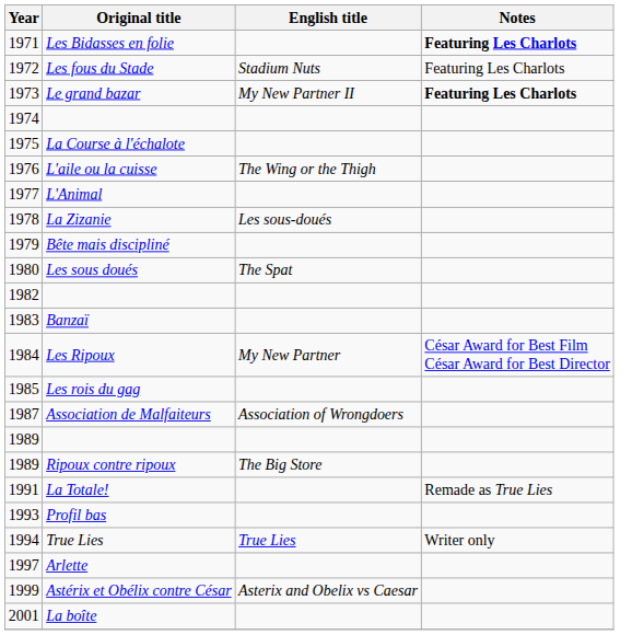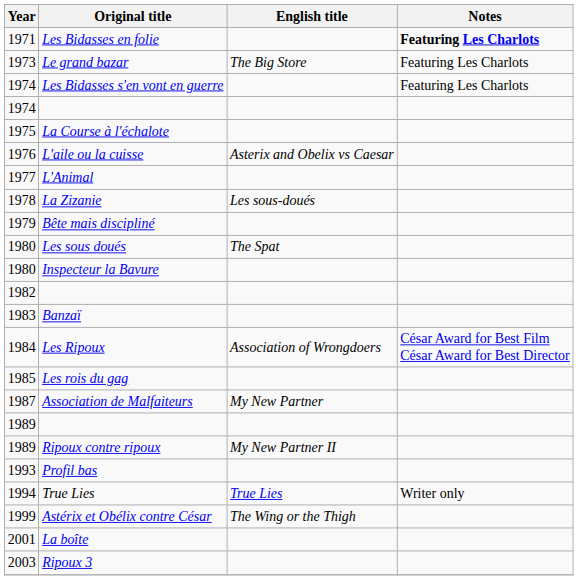 <table class="wikitable" style="font-size: 95%;">
 <tr>
 <th>Year</th>
 <th>Original title</th>
 <th>English title</th>
 <th>Notes</th>
 </tr>
 <tr>
 <td>1971</td>
 <td><em><a href='#'>Les Bidasses en folie</a></em></td>
 <td></td>
 <td><strong>Featuring <a href='#'>Les Charlots</a></strong></td>
 </tr>
 <tr>
-<td>1972</td>
-<td><em><a href='#'>Les fous du Stade</a></em></td>
-<td><em>Stadium Nuts</em></td>
+<td>1973</td>
+<td><em><a href='#'>Le grand bazar</a></em></td>
+<td><em>The Big Store</em></td>
 <td>Featuring Les Charlots</td>
 </tr>
 <tr>
-<td>1973</td>
-<td><em><a href='#'>Le grand bazar</a></em></td>
-<td><em>My New Partner II</em></td>
-<td><strong>Featuring Les Charlots</strong></td>
+<td>1974</td>
+<td><em><a href='#'>Les Bidasses s'en vont en guerre</a></em></td>
+<td></td>
+<td>Featuring Les Charlots</td>
 </tr>
 <tr>
 <td>1974</td>
 <td></td>
 <td></td>
 <td></td>
 </tr>
 <tr>
 <td>1975</td>
 <td><em><a href='#'>La Course à l'échalote</a></em></td>
 <td></td>
 <td></td>
 </tr>
 <tr>
 <td>1976</td>
 <td><em><a href='#'>L'aile ou la cuisse</a></em></td>
-<td><em>The Wing or the Thigh</em></td>
+<td><em>Asterix and Obelix vs Caesar</em></td>
 <td></td>
 </tr>
 <tr>
 <td>1977</td>
 <td><em><a href='#'>L'Animal</a></em></td>
 <td></td>
 <td></td>
 </tr>
 <tr>
 <td>1978</td>
 <td><em><a href='#'>La Zizanie</a></em></td>
 <td><em>Les sous-doués</em></td>
 <td></td>
 </tr>
 <tr>
 <td>1979</td>
 <td><em><a href='#'>Bête mais discipliné</a></em></td>
 <td></td>
 <td></td>
 </tr>
 <tr>
 <td>1980</td>
 <td><em><a href='#'>Les sous doués</a></em></td>
 <td><em>The Spat</em></td>
 <td></td>
 </tr>
 <tr>
+<td>1980</td>
+<td><em><a href='#'>Inspecteur la Bavure</a></em></td>
+<td></td>
+<td></td>
+</tr>
+<tr>
 <td>1982</td>
 <td></td>
 <td></td>
 <td></td>
 </tr>
 <tr>
 <td>1983</td>
 <td><em><a href='#'>Banzaï</a></em></td>
 <td></td>
 <td></td>
 </tr>
 <tr>
 <td>1984</td>
 <td><em><a href='#'>Les Ripoux</a></em></td>
-<td><em>My New Partner</em></td>
+<td><em>Association of Wrongdoers</em></td>
 <td><a href='#'>César Award for Best Film</a><br><a href='#'>César Award for Best Director</a></td>
 </tr>
 <tr>
 <td>1985</td>
 <td><em><a href='#'>Les rois du gag</a></em></td>
 <td></td>
 <td></td>
 </tr>
 <tr>
 <td>1987</td>
 <td><em><a href='#'>Association de Malfaiteurs</a></em></td>
-<td><em>Association of Wrongdoers</em></td>
+<td><em>My New Partner</em></td>
 <td></td>
 </tr>
 <tr>
 <td>1989</td>
 <td><em></em></td>
 <td></td>
 <td></td>
 </tr>
 <tr>
 <td>1989</td>
 <td><em><a href='#'>Ripoux contre ripoux</a></em></td>
-<td><em>The Big Store</em></td>
+<td><em>My New Partner II</em></td>
 <td></td>
-</tr>
-<tr>
-<td>1991</td>
-<td><em><a href='#'>La Totale!</a></em></td>
-<td></td>
-<td>Remade as <em>True Lies</em></td>
 </tr>
 <tr>
 <td>1993</td>
 <td><em><a href='#'>Profil bas</a></em></td>
 <td></td>
 <td></td>
 </tr>
 <tr>
 <td>1994</td>
 <td><em>True Lies</em></td>
 <td><em><a href='#'>True Lies</a></em></td>
 <td>Writer only</td>
 </tr>
 <tr>
-<td>1997</td>
-<td><em><a href='#'>Arlette</a></em></td>
-<td></td>
-<td></td>
-</tr>
-<tr>
 <td>1999</td>
 <td><em><a href='#'>Astérix et Obélix contre César</a></em></td>
-<td><em>Asterix and Obelix vs Caesar</em></td>
+<td><em>The Wing or the Thigh</em></td>
 <td></td>
 </tr>
 <tr>
 <td>2001</td>
 <td><em><a href='#'>La boîte</a></em></td>
 <td></td>
 <td></td>
 </tr>
 <tr>
+<td>2003</td>
+<td><em><a href='#'>Ripoux 3</a></em></td>
+<td></td>
+<td></td>
+</tr>
+<tr>
 </tr>
 </table>
